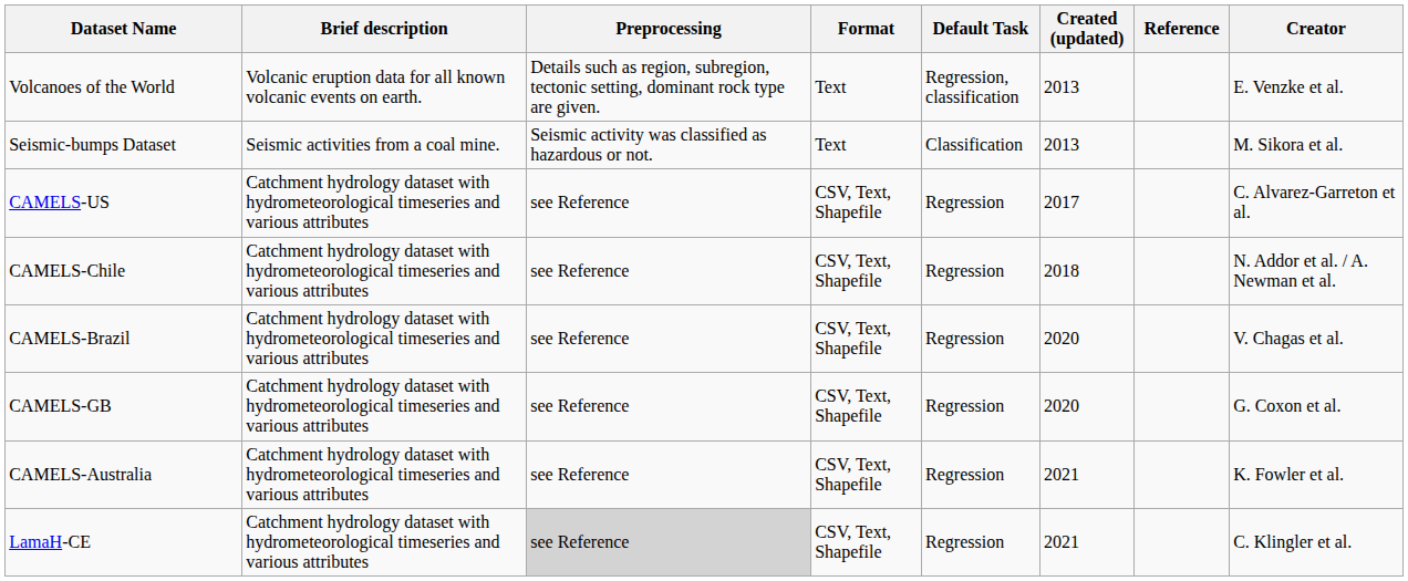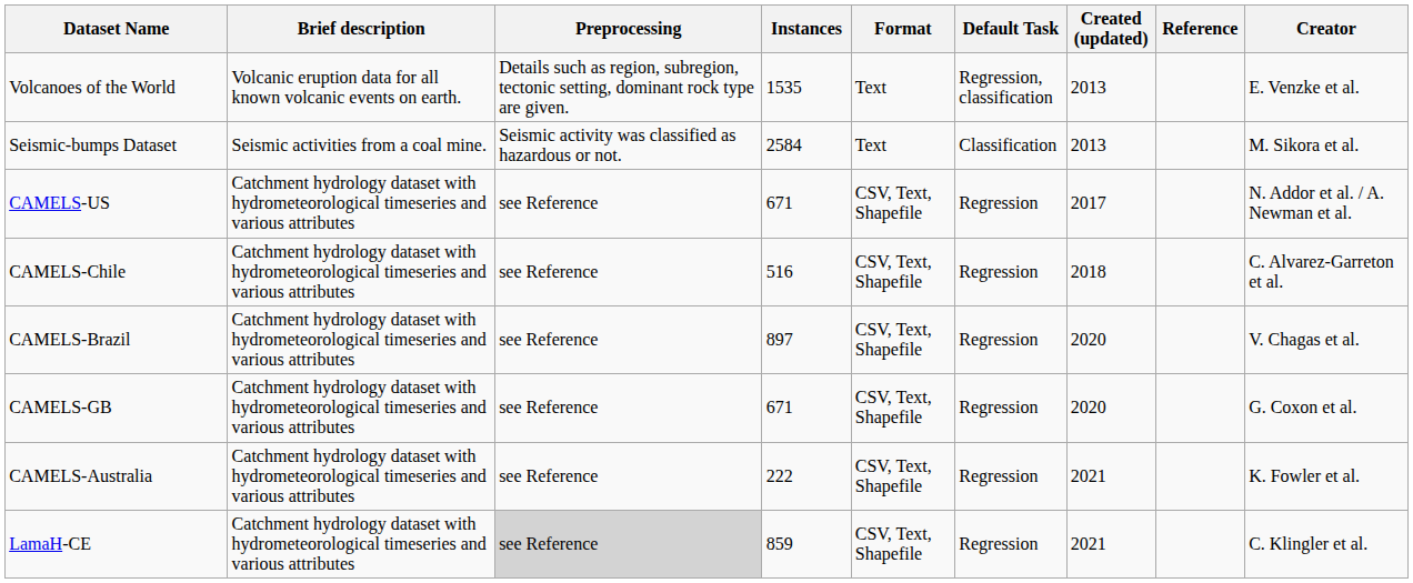 <table class="wikitable sortable" style="width: 100%">
 <tr>
 <th scope="col" style="width: 15%;">Dataset Name</th>
 <th scope="col" style="width: 18%;">Brief description</th>
 <th scope="col" style="width: 18%;">Preprocessing</th>
+<th scope="col" style="width: 6%;">Instances</th>
 <th scope="col" style="width: 7%;">Format</th>
 <th scope="col" style="width: 7%;">Default Task</th>
 <th scope="col" style="width: 6%;">Created (updated)</th>
 <th scope="col" style="width: 6%;">Reference</th>
 <th scope="col" style="width: 11%;">Creator</th>
 </tr>
 <tr>
 <td>Volcanoes of the World</td>
 <td>Volcanic eruption data for all known volcanic events on earth.</td>
 <td>Details such as region, subregion, tectonic setting, dominant rock type are given.</td>
+<td>1535</td>
 <td>Text</td>
 <td>Regression, classification</td>
 <td>2013</td>
 <td></td>
 <td>E. Venzke et al.</td>
 </tr>
 <tr>
 <td>Seismic-bumps Dataset</td>
 <td>Seismic activities from a coal mine.</td>
 <td>Seismic activity was classified as hazardous or not.</td>
+<td>2584</td>
 <td>Text</td>
 <td>Classification</td>
 <td>2013</td>
 <td></td>
 <td>M. Sikora et al.</td>
 </tr>
 <tr>
 <td><a href='#'>CAMELS</a>-US</td>
 <td>Catchment hydrology dataset with hydrometeorological timeseries and various attributes</td>
 <td>see Reference</td>
+<td>671</td>
 <td>CSV, Text, Shapefile</td>
 <td>Regression</td>
 <td>2017</td>
 <td></td>
-<td>C. Alvarez-Garreton et al.</td>
+<td>N. Addor et al. / A. Newman et al.</td>
 </tr>
 <tr>
 <td>CAMELS-Chile</td>
 <td>Catchment hydrology dataset with hydrometeorological timeseries and various attributes</td>
 <td>see Reference</td>
+<td>516</td>
 <td>CSV, Text, Shapefile</td>
 <td>Regression</td>
 <td>2018</td>
 <td></td>
-<td>N. Addor et al. / A. Newman et al.</td>
+<td>C. Alvarez-Garreton et al.</td>
 </tr>
 <tr>
 <td>CAMELS-Brazil</td>
 <td>Catchment hydrology dataset with hydrometeorological timeseries and various attributes</td>
 <td>see Reference</td>
+<td>897</td>
 <td>CSV, Text, Shapefile</td>
 <td>Regression</td>
 <td>2020</td>
 <td></td>
 <td>V. Chagas et al.</td>
 </tr>
 <tr>
 <td>CAMELS-GB</td>
 <td>Catchment hydrology dataset with hydrometeorological timeseries and various attributes</td>
 <td>see Reference</td>
+<td>671</td>
 <td>CSV, Text, Shapefile</td>
 <td>Regression</td>
 <td>2020</td>
 <td></td>
 <td>G. Coxon et al.</td>
 </tr>
 <tr>
 <td>CAMELS-Australia</td>
 <td>Catchment hydrology dataset with hydrometeorological timeseries and various attributes</td>
 <td>see Reference</td>
+<td>222</td>
 <td>CSV, Text, Shapefile</td>
 <td>Regression</td>
 <td>2021</td>
 <td></td>
 <td>K. Fowler et al.</td>
 </tr>
 <tr>
 <td><a href='#'>LamaH</a>-CE</td>
 <td>Catchment hydrology dataset with hydrometeorological timeseries and various attributes</td>
 <td style="background: lightgrey;">see Reference</td>
+<td>859</td>
 <td>CSV, Text, Shapefile</td>
 <td>Regression</td>
 <td>2021</td>
 <td></td>
 <td>C. Klingler et al.</td>
 </tr>
 </table>
